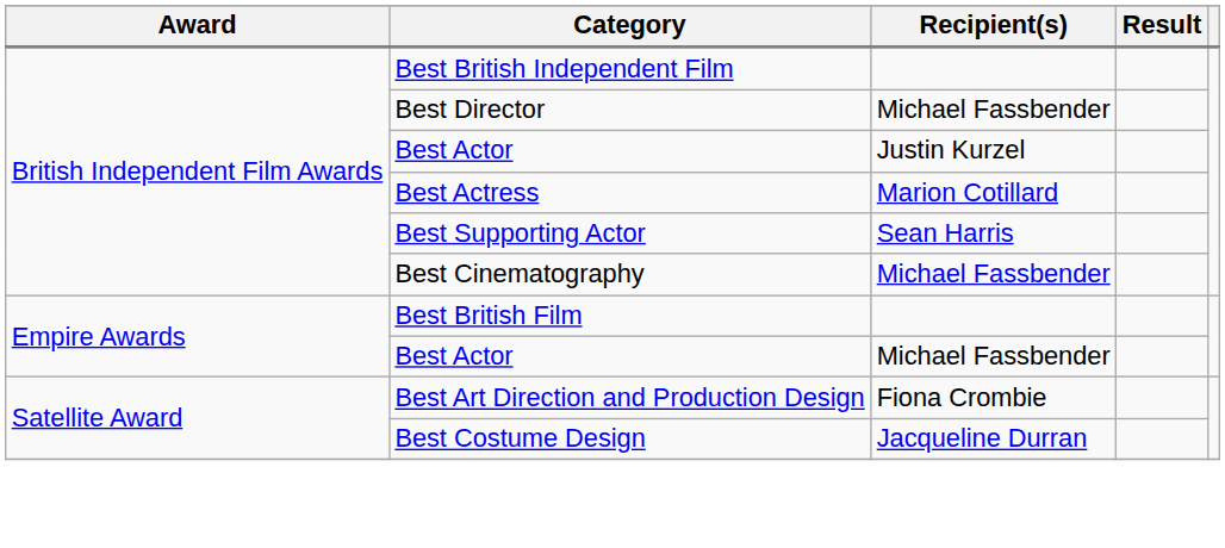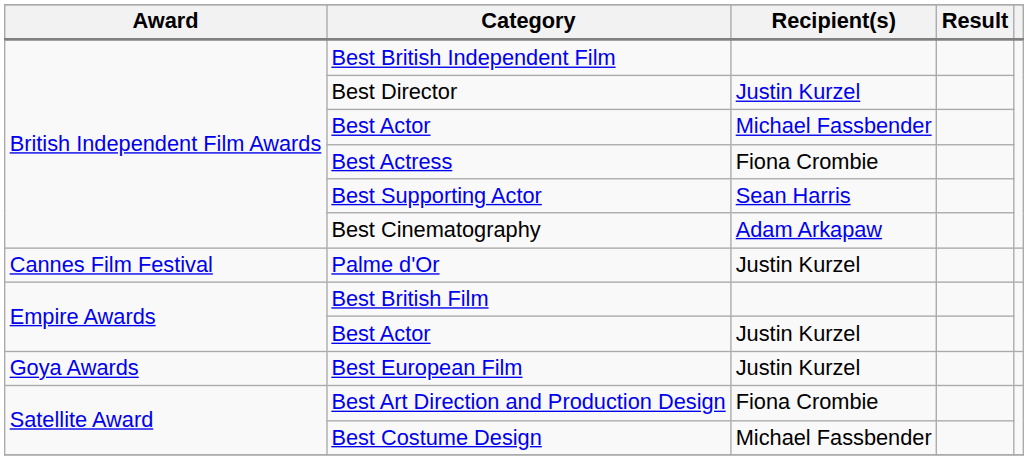 <table class="wikitable">
 <tr style="background:#ccc; text-align:center;">
 </tr>
 <tr style="background:#ccc; text-align:center;">
 <th scope="col">Award</th>
 <th scope="col">Category</th>
 <th scope="col">Recipient(s)</th>
 <th scope="col">Result</th>
 <th scope="col" class="unsortable"></th>
 </tr>
 <tr style="border-top:2px solid gray;">
 <td rowspan="6"><a href='#'>British Independent Film Awards</a></td>
 <td><a href='#'>Best British Independent Film</a></td>
 <td></td>
 <td></td>
 <td rowspan="6" style="text-align:center;"></td>
 </tr>
 <tr>
 <td>Best Director</td>
-<td>Michael Fassbender</td>
+<td><a href='#'>Justin Kurzel</a></td>
 <td></td>
 </tr>
 <tr>
 <td><a href='#'>Best Actor</a></td>
-<td>Justin Kurzel</td>
+<td><a href='#'>Michael Fassbender</a></td>
 <td></td>
 </tr>
 <tr>
 <td><a href='#'>Best Actress</a></td>
-<td><a href='#'>Marion Cotillard</a></td>
+<td>Fiona Crombie</td>
 <td></td>
 </tr>
 <tr>
 <td><a href='#'>Best Supporting Actor</a></td>
 <td><a href='#'>Sean Harris</a></td>
 <td></td>
 </tr>
 <tr>
 <td>Best Cinematography</td>
-<td><a href='#'>Michael Fassbender</a></td>
+<td><a href='#'>Adam Arkapaw</a></td>
 <td></td>
+</tr>
+<tr>
+<td><a href='#'>Cannes Film Festival</a></td>
+<td><a href='#'>Palme d'Or</a></td>
+<td>Justin Kurzel</td>
+<td></td>
+<td style="text-align:center;"></td>
 </tr>
 <tr>
 <td rowspan="2"><a href='#'>Empire Awards</a></td>
 <td><a href='#'>Best British Film</a></td>
 <td></td>
 <td></td>
 <td rowspan="2" style="text-align:center;"></td>
 </tr>
 <tr>
 <td><a href='#'>Best Actor</a></td>
-<td>Michael Fassbender</td>
+<td>Justin Kurzel</td>
 <td></td>
+</tr>
+<tr>
+<td><a href='#'>Goya Awards</a></td>
+<td><a href='#'>Best European Film</a></td>
+<td>Justin Kurzel</td>
+<td></td>
+<td style="text-align:center;"></td>
 </tr>
 <tr>
 <td rowspan="2"><a href='#'>Satellite Award</a></td>
 <td><a href='#'>Best Art Direction and Production Design</a></td>
 <td>Fiona Crombie</td>
 <td></td>
 <td rowspan="2" style="text-align:center;"></td>
 </tr>
 <tr>
 <td><a href='#'>Best Costume Design</a></td>
-<td><a href='#'>Jacqueline Durran</a></td>
+<td>Michael Fassbender</td>
 <td></td>
 </tr>
 <tr>
 </tr>
 </table>
